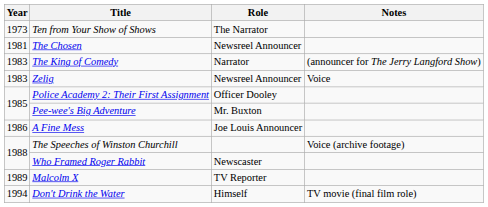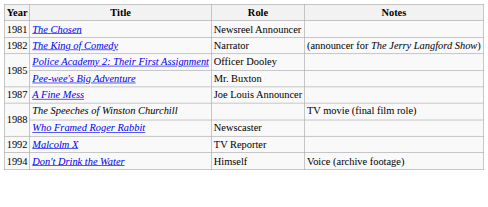 <table class="wikitable">
 <tr>
 <th>Year</th>
 <th>Title</th>
 <th>Role</th>
 <th>Notes</th>
 </tr>
 <tr>
-<td>1973</td>
-<td><em>Ten from Your Show of Shows</em></td>
-<td>The Narrator</td>
-<td></td>
-</tr>
-<tr>
 <td>1981</td>
 <td><em><a href='#'>The Chosen</a></em></td>
 <td>Newsreel Announcer</td>
 <td></td>
 </tr>
 <tr>
-<td>1983</td>
+<td>1982</td>
 <td><em><a href='#'>The King of Comedy</a></em></td>
 <td>Narrator</td>
 <td>(announcer for <em>The Jerry Langford Show</em>)</td>
-</tr>
-<tr>
-<td>1983</td>
-<td><em><a href='#'>Zelig</a></em></td>
-<td>Newsreel Announcer</td>
-<td>Voice</td>
 </tr>
 <tr>
 <td rowspan="2">1985</td>
 <td><em><a href='#'>Police Academy 2: Their First Assignment</a></em></td>
 <td>Officer Dooley</td>
 <td></td>
 </tr>
 <tr>
 <td><em><a href='#'>Pee-wee's Big Adventure</a></em></td>
 <td>Mr. Buxton</td>
 <td></td>
 </tr>
 <tr>
-<td>1986</td>
+<td>1987</td>
 <td><em><a href='#'>A Fine Mess</a></em></td>
 <td>Joe Louis Announcer</td>
 <td></td>
 </tr>
 <tr>
 <td rowspan="2">1988</td>
 <td><em>The Speeches of Winston Churchill</em></td>
 <td></td>
-<td>Voice (archive footage)</td>
+<td>TV movie (final film role)</td>
 </tr>
 <tr>
 <td><em><a href='#'>Who Framed Roger Rabbit</a></em></td>
 <td>Newscaster</td>
 <td></td>
 </tr>
 <tr>
-<td>1989</td>
+<td>1992</td>
 <td><em><a href='#'>Malcolm X</a></em></td>
 <td>TV Reporter</td>
 <td></td>
 </tr>
 <tr>
 <td>1994</td>
 <td><em><a href='#'>Don't Drink the Water</a></em></td>
 <td>Himself</td>
-<td>TV movie (final film role)</td>
+<td>Voice (archive footage)</td>
 </tr>
 </table>
